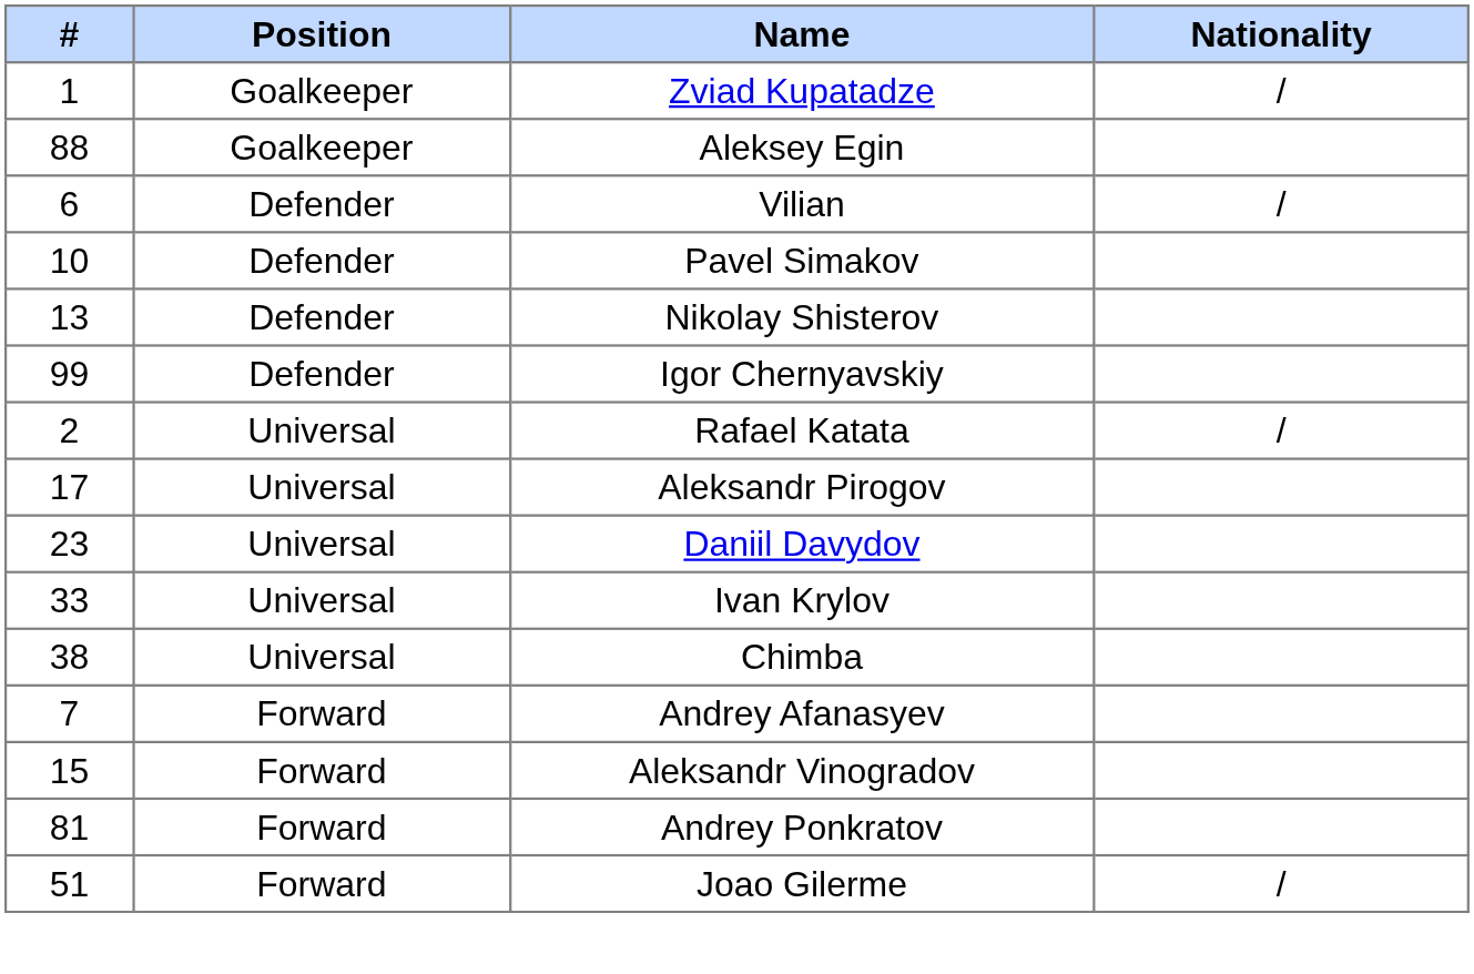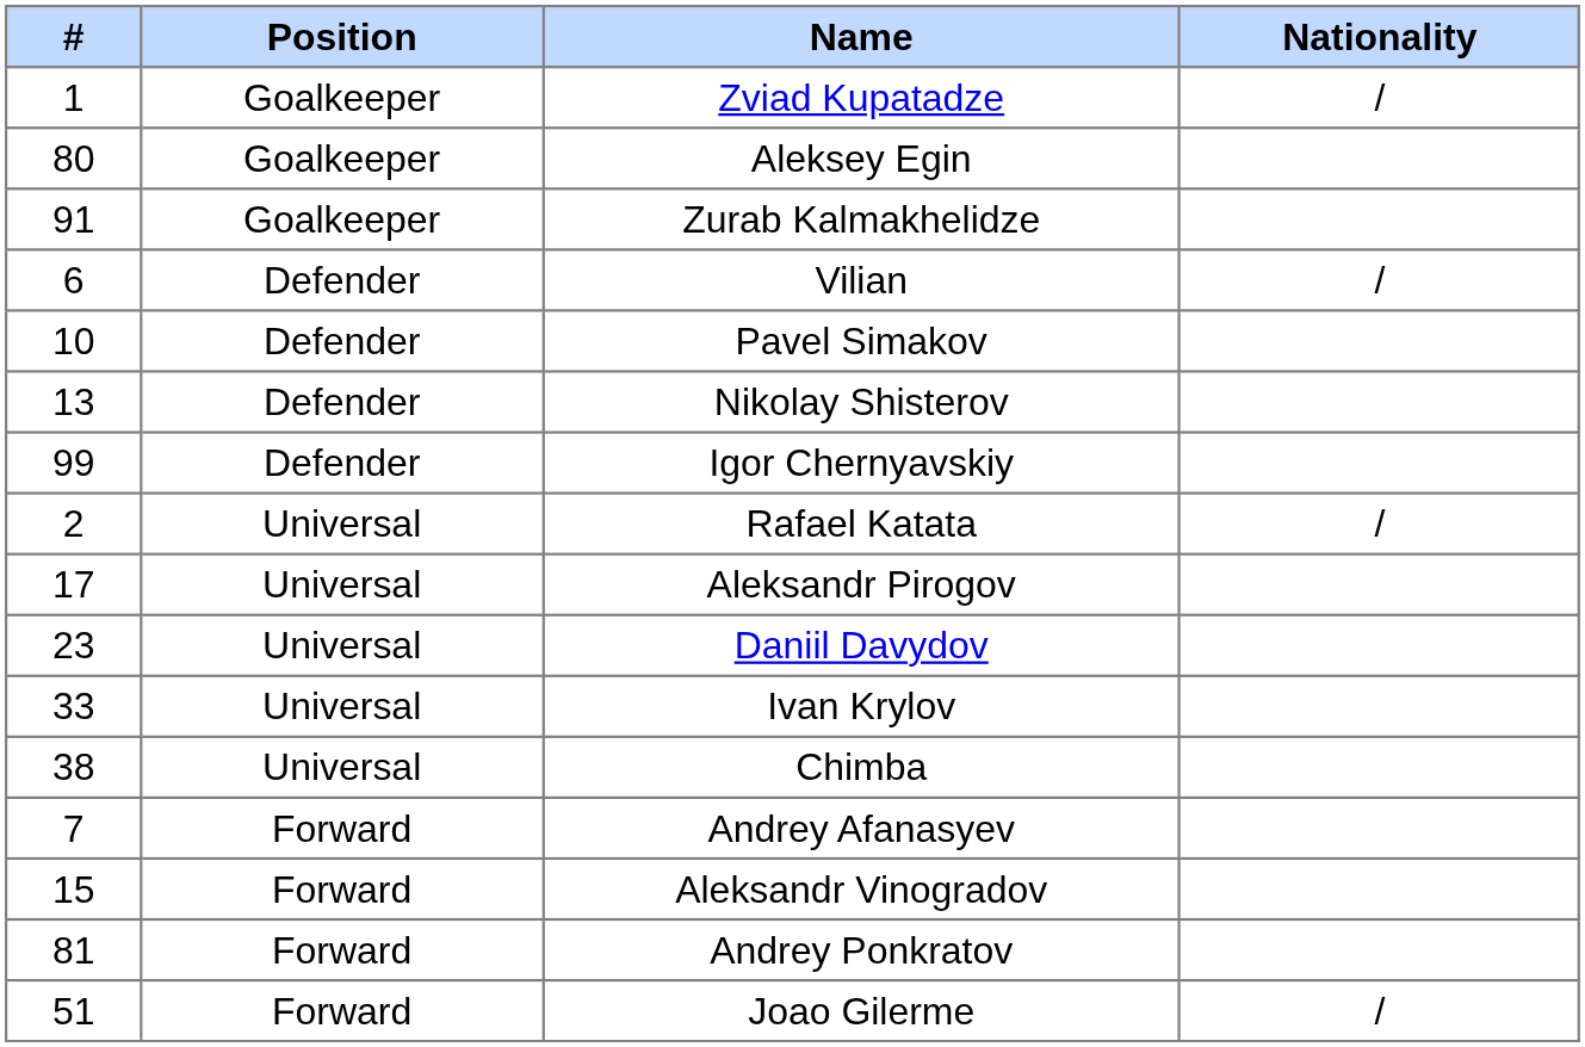 <table border=1 style="border-collapse:collapse; font-size:90%;" cellpadding=3 cellspacing=0 width=30%>
 <tr bgcolor=#C1D8FF>
 <th width=2%>#</th>
 <th width=5%>Position</th>
 <th width=10%>Name</th>
 <th width=5%>Nationality</th>
 </tr>
 <tr align=center>
 <td>1</td>
 <td>Goalkeeper</td>
 <td><a href='#'>Zviad Kupatadze</a></td>
 <td>/</td>
 </tr>
 <tr align=center>
-<td>88</td>
+<td>80</td>
 <td>Goalkeeper</td>
 <td>Aleksey Egin</td>
+<td></td>
+</tr>
+<tr align=center>
+<td>91</td>
+<td>Goalkeeper</td>
+<td>Zurab Kalmakhelidze</td>
 <td></td>
 </tr>
 <tr align=center>
 <td>6</td>
 <td>Defender</td>
 <td>Vilian</td>
 <td>/</td>
 </tr>
 <tr align=center>
 <td>10</td>
 <td>Defender</td>
 <td>Pavel Simakov</td>
 <td></td>
 </tr>
 <tr align=center>
 <td>13</td>
 <td>Defender</td>
 <td>Nikolay Shisterov</td>
 <td></td>
 </tr>
 <tr align=center>
 <td>99</td>
 <td>Defender</td>
 <td>Igor Chernyavskiy</td>
 <td></td>
 </tr>
 <tr align=center>
 <td>2</td>
 <td>Universal</td>
 <td>Rafael Katata</td>
 <td>/</td>
 </tr>
 <tr align=center>
 <td>17</td>
 <td>Universal</td>
 <td>Aleksandr Pirogov</td>
 <td></td>
 </tr>
 <tr align=center>
 <td>23</td>
 <td>Universal</td>
 <td><a href='#'>Daniil Davydov</a></td>
 <td></td>
 </tr>
 <tr align=center>
 <td>33</td>
 <td>Universal</td>
 <td>Ivan Krylov</td>
 <td></td>
 </tr>
 <tr align=center>
 <td>38</td>
 <td>Universal</td>
 <td>Chimba</td>
 <td></td>
 </tr>
 <tr align=center>
 <td>7</td>
 <td>Forward</td>
 <td>Andrey Afanasyev</td>
 <td></td>
 </tr>
 <tr align=center>
 <td>15</td>
 <td>Forward</td>
 <td>Aleksandr Vinogradov</td>
 <td></td>
 </tr>
 <tr align=center>
 <td>81</td>
 <td>Forward</td>
 <td>Andrey Ponkratov</td>
 <td></td>
 </tr>
 <tr align=center>
 <td>51</td>
 <td>Forward</td>
 <td>Joao Gilerme</td>
 <td>/</td>
 </tr>
 <tr align=center>
 </tr>
 </table>
